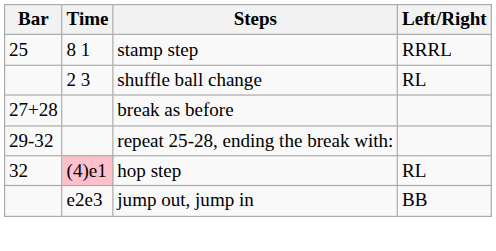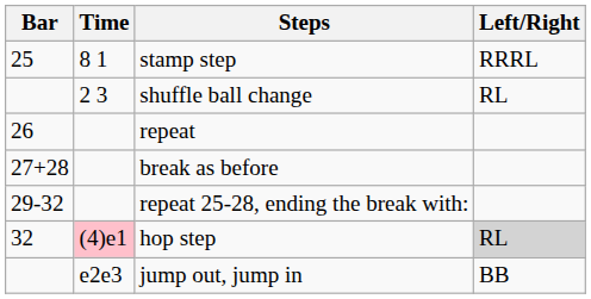 <table class="wikitable">
 <tr>
 <th>Bar</th>
 <th>Time</th>
 <th>Steps</th>
 <th>Left/Right</th>
 </tr>
 <tr>
 <td>25</td>
 <td>8 1</td>
 <td>stamp step</td>
 <td>RRRL</td>
 </tr>
 <tr>
 <td></td>
 <td>2 3</td>
 <td>shuffle ball change</td>
 <td>RL</td>
 </tr>
 <tr>
+<td>26</td>
+<td></td>
+<td>repeat</td>
+<td></td>
+</tr>
+<tr>
 <td>27+28</td>
 <td></td>
 <td>break as before</td>
 <td></td>
 </tr>
 <tr>
 <td>29-32</td>
 <td></td>
 <td>repeat 25-28, ending the break with:</td>
 <td></td>
 </tr>
 <tr>
 <td>32</td>
 <td style="background: pink;">(4)e1</td>
 <td>hop step</td>
-<td>RL</td>
+<td style="background: lightgrey;">RL</td>
 </tr>
 <tr>
 <td></td>
 <td>e2e3</td>
 <td>jump out, jump in</td>
 <td>BB</td>
 </tr>
 </table>
